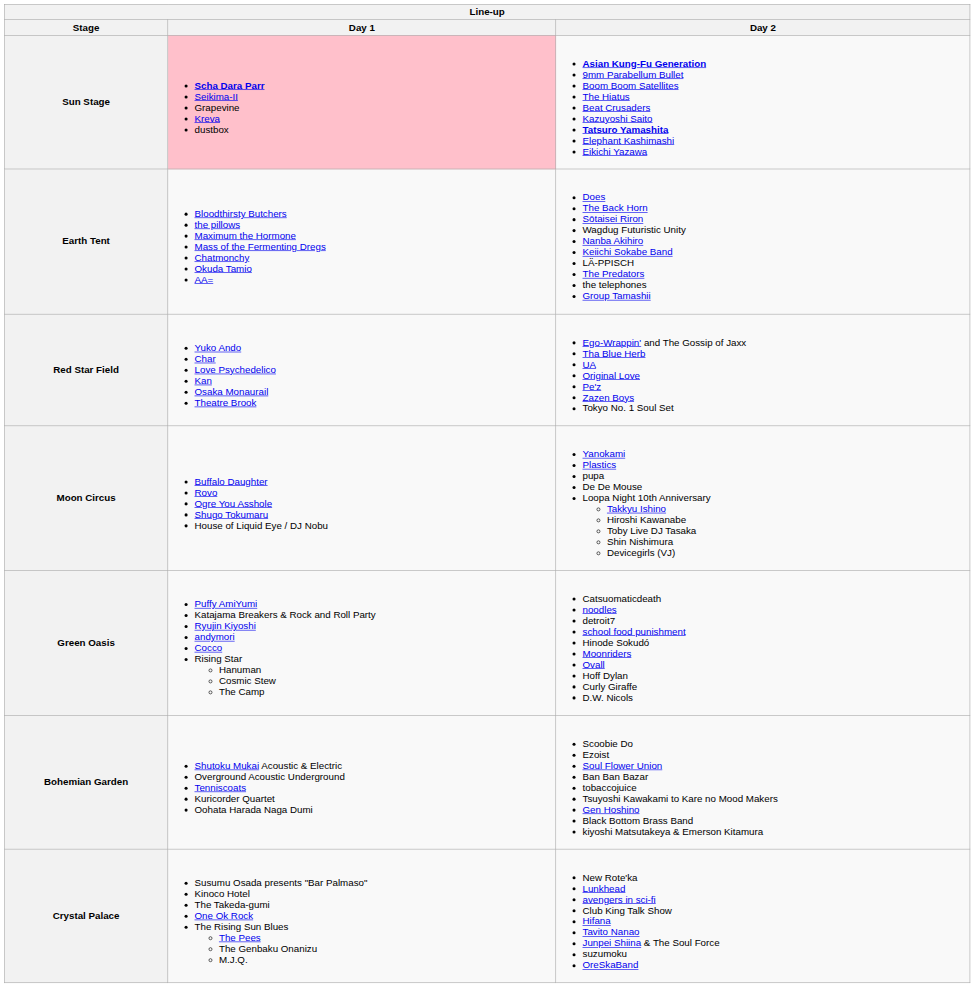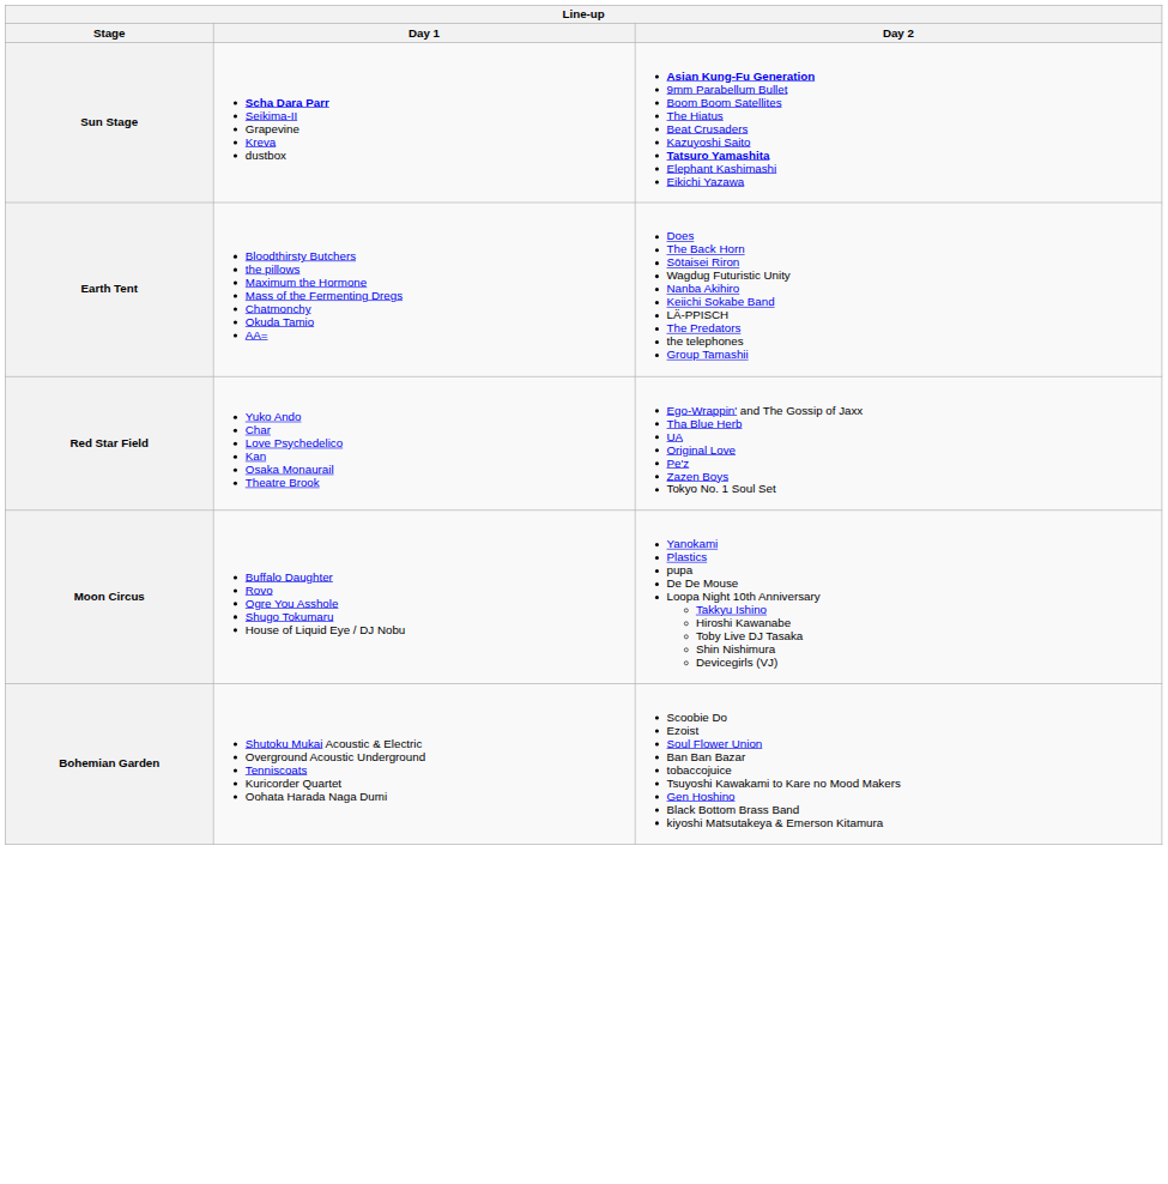 <table class="wikitable collapsible collapsed" style="clear:none; margin:0 auto; padding:0 auto;width:100%">
 <tr>
 <th colspan="3">Line-up</th>
 </tr>
 <tr>
 <th>Stage</th>
 <th>Day 1</th>
 <th>Day 2</th>
 </tr>
 <tr>
 <th>Sun Stage</th>
-<td style="background: pink;"><br><ul><li><strong><a href='#'>Scha Dara Parr</a></strong></li><li><a href='#'>Seikima-II</a></li><li>Grapevine</li><li><a href='#'>Kreva</a></li><li>dustbox</li></ul></td>
+<td><br><ul><li><strong><a href='#'>Scha Dara Parr</a></strong></li><li><a href='#'>Seikima-II</a></li><li>Grapevine</li><li><a href='#'>Kreva</a></li><li>dustbox</li></ul></td>
 <td><br><ul><li><strong><a href='#'>Asian Kung-Fu Generation</a></strong></li><li><a href='#'>9mm Parabellum Bullet</a></li><li><a href='#'>Boom Boom Satellites</a></li><li><a href='#'>The Hiatus</a></li><li><a href='#'>Beat Crusaders</a></li><li><a href='#'>Kazuyoshi Saito</a></li><li><strong><a href='#'>Tatsuro Yamashita</a></strong></li><li><a href='#'>Elephant Kashimashi</a></li><li><a href='#'>Eikichi Yazawa</a></li></ul></td>
 </tr>
 <tr>
 <th>Earth Tent</th>
 <td><br><ul><li><a href='#'>Bloodthirsty Butchers</a></li><li><a href='#'>the pillows</a></li><li><a href='#'>Maximum the Hormone</a></li><li><a href='#'>Mass of the Fermenting Dregs</a></li><li><a href='#'>Chatmonchy</a></li><li><a href='#'>Okuda Tamio</a></li><li><a href='#'>AA=</a></li></ul></td>
 <td><br><ul><li><a href='#'>Does</a></li><li><a href='#'>The Back Horn</a></li><li><a href='#'>Sōtaisei Riron</a></li><li>Wagdug Futuristic Unity</li><li><a href='#'>Nanba Akihiro</a></li><li><a href='#'>Keiichi Sokabe Band</a></li><li>LÄ-PPISCH</li><li><a href='#'>The Predators</a></li><li>the telephones</li><li><a href='#'>Group Tamashii</a></li></ul></td>
 </tr>
 <tr>
 <th>Red Star Field</th>
 <td><br><ul><li><a href='#'>Yuko Ando</a></li><li><a href='#'>Char</a></li><li><a href='#'>Love Psychedelico</a></li><li><a href='#'>Kan</a></li><li><a href='#'>Osaka Monaurail</a></li><li><a href='#'>Theatre Brook</a></li></ul></td>
 <td><br><ul><li><a href='#'>Ego-Wrappin'</a> and The Gossip of Jaxx</li><li><a href='#'>Tha Blue Herb</a></li><li><a href='#'>UA</a></li><li><a href='#'>Original Love</a></li><li><a href='#'>Pe'z</a></li><li><a href='#'>Zazen Boys</a></li><li>Tokyo No. 1 Soul Set</li></ul></td>
 </tr>
 <tr>
 <th>Moon Circus</th>
 <td><br><ul><li><a href='#'>Buffalo Daughter</a></li><li><a href='#'>Rovo</a></li><li><a href='#'>Ogre You Asshole</a></li><li><a href='#'>Shugo Tokumaru</a></li><li>House of Liquid Eye / DJ Nobu</li></ul></td>
 <td><br><ul><li><a href='#'>Yanokami</a></li><li><a href='#'>Plastics</a></li><li>pupa</li><li>De De Mouse</li><li>Loopa Night 10th Anniversary<ul><li><a href='#'>Takkyu Ishino</a></li><li>Hiroshi Kawanabe</li><li>Toby Live DJ Tasaka</li><li>Shin Nishimura</li><li>Devicegirls (VJ)</li></ul></li></ul></td>
 </tr>
 <tr>
-<th>Green Oasis</th>
-<td><br><ul><li><a href='#'>Puffy AmiYumi</a></li><li>Katajama Breakers & Rock and Roll Party</li><li><a href='#'>Ryujin Kiyoshi</a></li><li><a href='#'>andymori</a></li><li><a href='#'>Cocco</a></li><li>Rising Star<ul><li>Hanuman</li><li>Cosmic Stew</li><li>The Camp</li></ul></li></ul></td>
-<td><br><ul><li>Catsuomaticdeath</li><li><a href='#'>noodles</a></li><li>detroit7</li><li><a href='#'>school food punishment</a></li><li>Hinode Sokudó</li><li><a href='#'>Moonriders</a></li><li><a href='#'>Ovall</a></li><li>Hoff Dylan</li><li>Curly Giraffe</li><li>D.W. Nicols</li></ul></td>
-</tr>
-<tr>
 <th>Bohemian Garden</th>
 <td><br><ul><li><a href='#'>Shutoku Mukai</a> Acoustic & Electric</li><li>Overground Acoustic Underground</li><li><a href='#'>Tenniscoats</a></li><li>Kuricorder Quartet</li><li>Oohata Harada Naga Dumi</li></ul></td>
 <td><br><ul><li>Scoobie Do</li><li>Ezoist</li><li><a href='#'>Soul Flower Union</a></li><li>Ban Ban Bazar</li><li>tobaccojuice</li><li>Tsuyoshi Kawakami to Kare no Mood Makers</li><li><a href='#'>Gen Hoshino</a></li><li>Black Bottom Brass Band</li><li>kiyoshi Matsutakeya & Emerson Kitamura</li></ul></td>
 </tr>
-<tr>
-<th>Crystal Palace</th>
-<td><br><ul><li>Susumu Osada presents "Bar Palmaso"</li><li>Kinoco Hotel</li><li>The Takeda-gumi</li><li><a href='#'>One Ok Rock</a></li><li>The Rising Sun Blues<ul><li><a href='#'>The Pees</a></li><li>The Genbaku Onanizu</li><li>M.J.Q.</li></ul></li></ul></td>
-<td><br><ul><li>New Rote'ka</li><li><a href='#'>Lunkhead</a></li><li><a href='#'>avengers in sci-fi</a></li><li>Club King Talk Show</li><li><a href='#'>Hifana</a></li><li><a href='#'>Tavito Nanao</a></li><li><a href='#'>Junpei Shiina</a> & The Soul Force</li><li>suzumoku</li><li><a href='#'>OreSkaBand</a></li></ul></td>
-</tr>
 </table>
